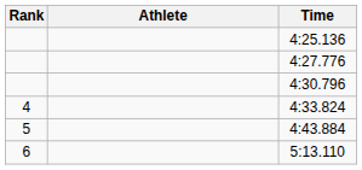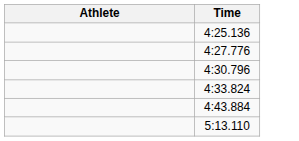 <table class=wikitable style="text-align:center">
 <tr>
-<th width=40>Rank</th>
 <th width=250>Athlete</th>
 <th width=80>Time</th>
 </tr>
 <tr>
-<td></td>
 <td align=left></td>
 <td>4:25.136</td>
 </tr>
 <tr>
-<td></td>
 <td align=left></td>
 <td>4:27.776</td>
 </tr>
 <tr>
-<td></td>
 <td align=left></td>
 <td>4:30.796</td>
 </tr>
 <tr>
-<td>4</td>
 <td align=left></td>
 <td>4:33.824</td>
 </tr>
 <tr>
-<td>5</td>
 <td align=left></td>
 <td>4:43.884</td>
 </tr>
 <tr>
-<td>6</td>
 <td align=left></td>
 <td>5:13.110</td>
 </tr>
 </table>
